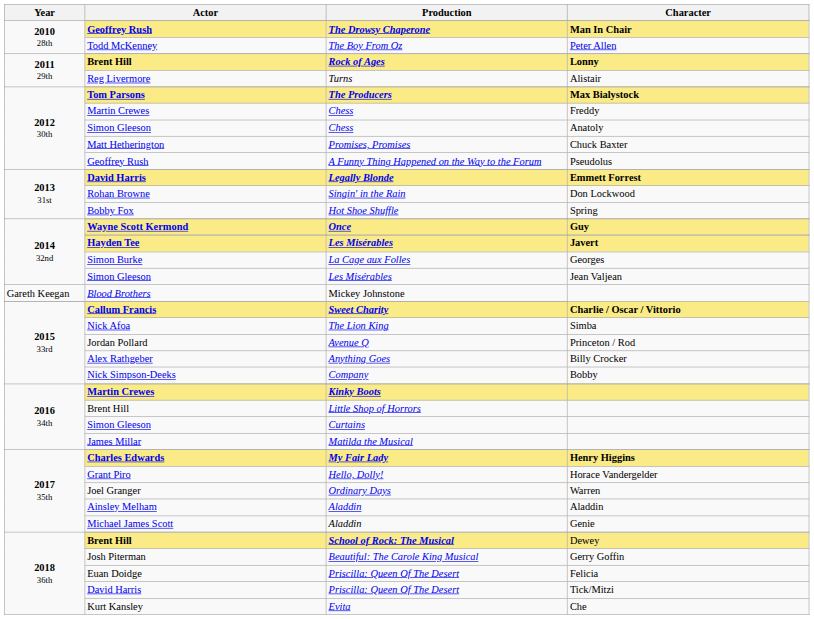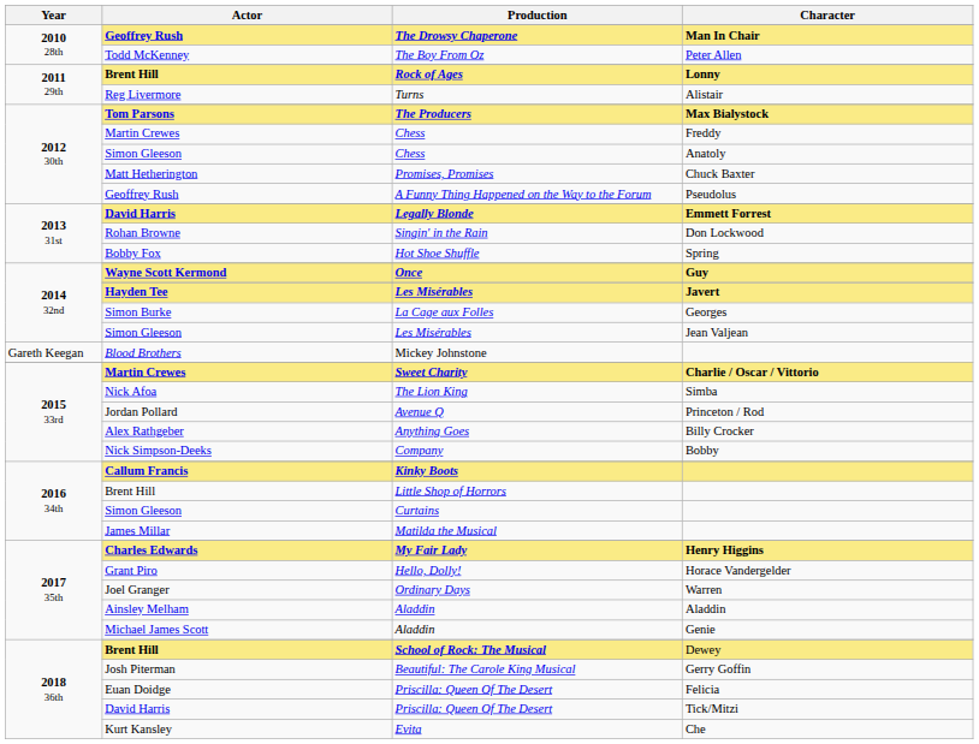 <table class="wikitable" style="width:98%;">
 <tr style="background:#bebebe;">
 <th style="width:10%;">Year</th>
 <th style="width:30%;">Actor</th>
 <th style="width:30%;">Production</th>
 <th style="width:30%;">Character</th>
 </tr>
 <tr>
 <td rowspan=3 style="text-align:center"><strong>2010</strong><br><small>28th</small></td>
 </tr>
 <tr style="background:#FAEB86">
 <td><strong><a href='#'>Geoffrey Rush</a></strong></td>
 <td><strong><em><a href='#'>The Drowsy Chaperone</a></em></strong></td>
 <td><strong>Man In Chair</strong></td>
 </tr>
 <tr>
 <td><a href='#'>Todd McKenney</a></td>
 <td><em><a href='#'>The Boy From Oz</a></em></td>
 <td><a href='#'>Peter Allen</a></td>
 </tr>
 <tr>
 <td rowspan=3 style="text-align:center"><strong>2011</strong><br><small>29th</small></td>
 </tr>
 <tr style="background:#FAEB86">
 <td><strong>Brent Hill</strong></td>
 <td><strong><em><a href='#'>Rock of Ages</a></em></strong></td>
 <td><strong>Lonny</strong></td>
 </tr>
 <tr>
 <td><a href='#'>Reg Livermore</a></td>
 <td><em>Turns</em></td>
 <td>Alistair</td>
 </tr>
 <tr>
 <td rowspan=6 style="text-align:center"><strong>2012</strong><br><small>30th</small></td>
 </tr>
 <tr style="background:#FAEB86">
 <td><strong><a href='#'>Tom Parsons</a></strong></td>
 <td><strong><em><a href='#'>The Producers</a></em></strong></td>
 <td><strong>Max Bialystock</strong></td>
 </tr>
 <tr>
 <td><a href='#'>Martin Crewes</a></td>
 <td><em><a href='#'>Chess</a></em></td>
 <td>Freddy</td>
 </tr>
 <tr>
 <td><a href='#'>Simon Gleeson</a></td>
 <td><em><a href='#'>Chess</a></em></td>
 <td>Anatoly</td>
 </tr>
 <tr>
 <td><a href='#'>Matt Hetherington</a></td>
 <td><em><a href='#'>Promises, Promises</a></em></td>
 <td>Chuck Baxter</td>
 </tr>
 <tr>
 <td><a href='#'>Geoffrey Rush</a></td>
 <td><em><a href='#'>A Funny Thing Happened on the Way to the Forum</a></em></td>
 <td>Pseudolus</td>
 </tr>
 <tr>
 <td rowspan=4 style="text-align:center"><strong>2013</strong> <br><small>31st</small></td>
 </tr>
 <tr style="background:#FAEB86">
 <td><strong><a href='#'>David Harris</a></strong></td>
 <td><strong><em><a href='#'>Legally Blonde</a></em></strong></td>
 <td><strong>Emmett Forrest</strong></td>
 </tr>
 <tr>
 <td><a href='#'>Rohan Browne</a></td>
 <td><em><a href='#'>Singin' in the Rain</a></em></td>
 <td>Don Lockwood</td>
 </tr>
 <tr>
 <td><a href='#'>Bobby Fox</a></td>
 <td><em><a href='#'>Hot Shoe Shuffle</a></em></td>
 <td>Spring</td>
 </tr>
 <tr>
 <td rowspan=6 style="text-align:center"><strong>2014</strong><br><small>32nd</small></td>
 </tr>
 <tr style="background:#FAEB86">
 <td><strong><a href='#'>Wayne Scott Kermond</a></strong></td>
 <td><strong><em><a href='#'>Once</a></em></strong></td>
 <td><strong>Guy</strong></td>
 </tr>
 <tr>
 </tr>
 <tr style="background:#FAEB86">
 <td><strong><a href='#'>Hayden Tee</a></strong></td>
 <td><strong><em><a href='#'>Les Misérables</a></em></strong></td>
 <td><strong>Javert</strong></td>
 </tr>
 <tr>
 <td><a href='#'>Simon Burke</a></td>
 <td><em><a href='#'>La Cage aux Folles</a></em></td>
 <td>Georges</td>
 </tr>
 <tr>
 <td><a href='#'>Simon Gleeson</a></td>
 <td><em><a href='#'>Les Misérables</a></em></td>
 <td>Jean Valjean</td>
 </tr>
 <tr>
 <td>Gareth Keegan</td>
 <td><em><a href='#'>Blood Brothers</a></em></td>
 <td>Mickey Johnstone</td>
 </tr>
 <tr>
 </tr>
 <tr>
 <td rowspan=6 style="text-align:center"><strong>2015</strong><br><small>33rd</small></td>
 </tr>
 <tr style="background:#FAEB86">
-<td><strong><a href='#'>Callum Francis</a></strong></td>
+<td><strong><a href='#'>Martin Crewes</a></strong></td>
 <td><strong><em><a href='#'>Sweet Charity</a></em></strong></td>
 <td><strong>Charlie / Oscar / Vittorio</strong></td>
 </tr>
 <tr>
 <td><a href='#'>Nick Afoa</a></td>
 <td><em><a href='#'>The Lion King</a></em></td>
 <td>Simba</td>
 </tr>
 <tr>
 <td>Jordan Pollard</td>
 <td><em><a href='#'>Avenue Q</a></em></td>
 <td>Princeton / Rod</td>
 </tr>
 <tr>
 <td><a href='#'>Alex Rathgeber</a></td>
 <td><em><a href='#'>Anything Goes</a></em></td>
 <td>Billy Crocker</td>
 </tr>
 <tr>
 <td><a href='#'>Nick Simpson-Deeks</a></td>
 <td><em><a href='#'>Company</a></em></td>
 <td>Bobby</td>
 </tr>
 <tr>
 <td rowspan="5" style="text-align:center"><strong>2016</strong><br><small>34th</small></td>
 </tr>
 <tr style="background:#FAEB86">
-<td><strong><a href='#'>Martin Crewes</a></strong></td>
+<td><strong><a href='#'>Callum Francis</a></strong></td>
 <td><strong><em><a href='#'>Kinky Boots</a></em></strong></td>
 <td></td>
 </tr>
 <tr>
 <td>Brent Hill</td>
 <td><em><a href='#'>Little Shop of Horrors</a></em></td>
 <td></td>
 </tr>
 <tr>
 <td><a href='#'>Simon Gleeson</a></td>
 <td><em><a href='#'>Curtains</a></em></td>
 <td></td>
 </tr>
 <tr>
 <td><a href='#'>James Millar</a></td>
 <td><em><a href='#'>Matilda the Musical</a></em></td>
 <td></td>
 </tr>
 <tr>
 <td rowspan=6 style="text-align:center"><strong>2017</strong><br><small>35th</small></td>
 </tr>
 <tr style="background:#FAEB86">
 <td><strong><a href='#'>Charles Edwards</a></strong></td>
 <td><strong><em><a href='#'>My Fair Lady</a></em></strong></td>
 <td><strong>Henry Higgins</strong></td>
 </tr>
 <tr>
 <td><a href='#'>Grant Piro</a></td>
 <td><em><a href='#'>Hello, Dolly!</a></em></td>
 <td>Horace Vandergelder</td>
 </tr>
 <tr>
 <td>Joel Granger</td>
 <td><em><a href='#'>Ordinary Days</a></em></td>
 <td>Warren</td>
 </tr>
 <tr>
 <td><a href='#'>Ainsley Melham</a></td>
 <td><em><a href='#'>Aladdin</a></em></td>
 <td>Aladdin</td>
 </tr>
 <tr>
 <td><a href='#'>Michael James Scott</a></td>
 <td><em>Aladdin</em></td>
 <td>Genie</td>
 </tr>
 <tr>
 <td rowspan=6 style="text-align:center"><strong>2018</strong><br><small>36th</small></td>
 </tr>
 <tr style="background:#FAEB86">
 <td><strong>Brent Hill</strong></td>
 <td><strong><em><a href='#'>School of Rock: The Musical</a></em></strong></td>
 <td>Dewey</td>
 </tr>
 <tr>
 <td>Josh Piterman</td>
 <td><em><a href='#'>Beautiful: The Carole King Musical</a></em></td>
 <td>Gerry Goffin</td>
 </tr>
 <tr>
 <td>Euan Doidge</td>
 <td><em><a href='#'>Priscilla: Queen Of The Desert</a></em></td>
 <td>Felicia</td>
 </tr>
 <tr>
 <td><a href='#'>David Harris</a></td>
 <td><em><a href='#'>Priscilla: Queen Of The Desert</a></em></td>
 <td>Tick/Mitzi</td>
 </tr>
 <tr>
 <td>Kurt Kansley</td>
 <td><em><a href='#'>Evita</a></em></td>
 <td>Che</td>
 </tr>
 </table>
